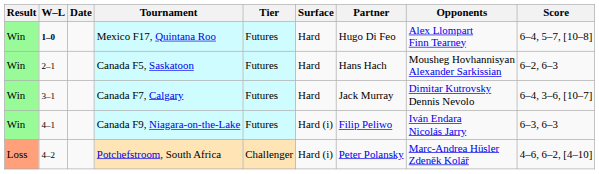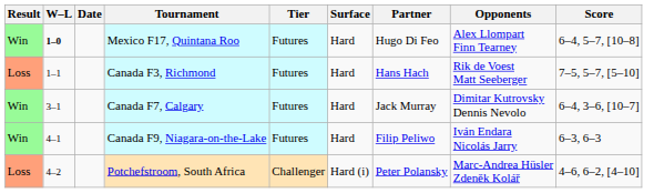 <table class="sortable wikitable">
 <tr>
 <th>Result</th>
 <th class=unsortable>W–L</th>
 <th>Date</th>
 <th>Tournament</th>
 <th>Tier</th>
 <th>Surface</th>
 <th>Partner</th>
 <th>Opponents</th>
 <th class=unsortable>Score</th>
 </tr>
 <tr>
 <td style=background:#98fb98>Win</td>
 <td><strong><small>1–0</small></strong></td>
 <td></td>
 <td style=background:#cffcff>Mexico F17, <a href='#'>Quintana Roo</a></td>
 <td style=background:#cffcff>Futures</td>
 <td>Hard</td>
 <td> Hugo Di Feo</td>
 <td> <a href='#'>Alex Llompart</a> <br>  <a href='#'>Finn Tearney</a></td>
 <td>6–4, 5–7, [10–8]</td>
 </tr>
 <tr>
-<td style=background:#98fb98>Win</td>
-<td><small>2–1</small></td>
+<td style=background:#ffa07a>Loss</td>
+<td><small>1–1</small></td>
 <td></td>
-<td style=background:#cffcff>Canada F5, <a href='#'>Saskatoon</a></td>
+<td style=background:#cffcff>Canada F3, <a href='#'>Richmond</a></td>
 <td style=background:#cffcff>Futures</td>
 <td>Hard</td>
-<td> Hans Hach</td>
-<td> Mousheg Hovhannisyan <br>  <a href='#'>Alexander Sarkissian</a></td>
-<td>6–2, 6–3</td>
+<td> <a href='#'>Hans Hach</a></td>
+<td> <a href='#'>Rik de Voest</a> <br>  <a href='#'>Matt Seeberger</a></td>
+<td>7–5, 5–7, [5–10]</td>
 </tr>
 <tr>
 <td style=background:#98fb98>Win</td>
 <td><small>3–1</small></td>
 <td></td>
 <td style=background:#cffcff>Canada F7, <a href='#'>Calgary</a></td>
 <td style=background:#cffcff>Futures</td>
 <td>Hard</td>
 <td> Jack Murray</td>
 <td> <a href='#'>Dimitar Kutrovsky</a> <br>  Dennis Nevolo</td>
 <td>6–4, 3–6, [10–7]</td>
 </tr>
 <tr>
 <td style=background:#98fb98>Win</td>
 <td><small>4–1</small></td>
 <td></td>
 <td style=background:#cffcff>Canada F9, <a href='#'>Niagara-on-the-Lake</a></td>
 <td style=background:#cffcff>Futures</td>
-<td>Hard (i)</td>
+<td>Hard</td>
 <td> <a href='#'>Filip Peliwo</a></td>
 <td> <a href='#'>Iván Endara</a> <br>  <a href='#'>Nicolás Jarry</a></td>
 <td>6–3, 6–3</td>
 </tr>
 <tr>
 <td style=background:#FFA07A>Loss</td>
 <td><small>4–2</small></td>
 <td><a href='#'></a></td>
 <td style=background:moccasin><a href='#'>Potchefstroom</a>, South Africa</td>
 <td style=background:moccasin>Challenger</td>
 <td>Hard (i)</td>
 <td> <a href='#'>Peter Polansky</a></td>
 <td> <a href='#'>Marc-Andrea Hüsler</a><br> <a href='#'>Zdeněk Kolář</a></td>
 <td>4–6, 6–2, [4–10]</td>
 </tr>
 </table>
